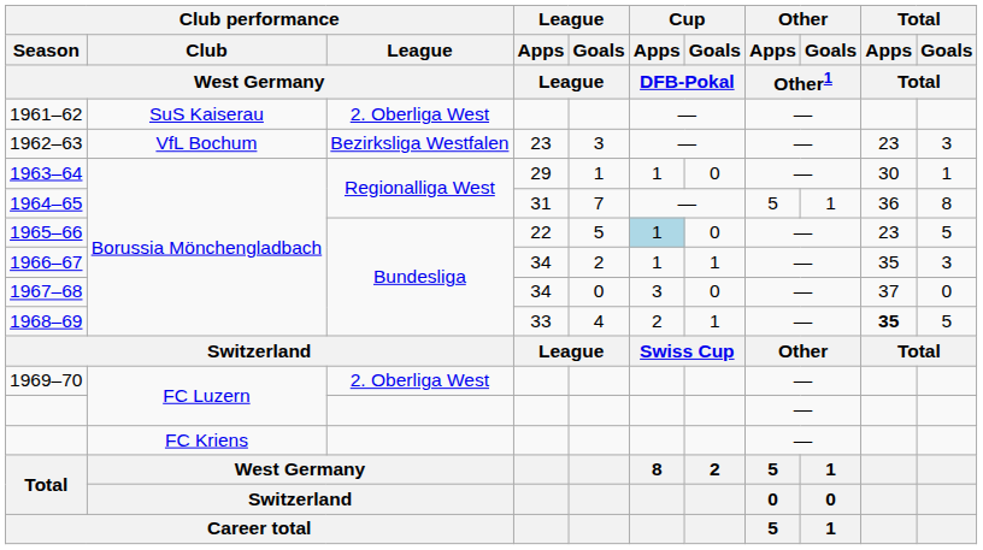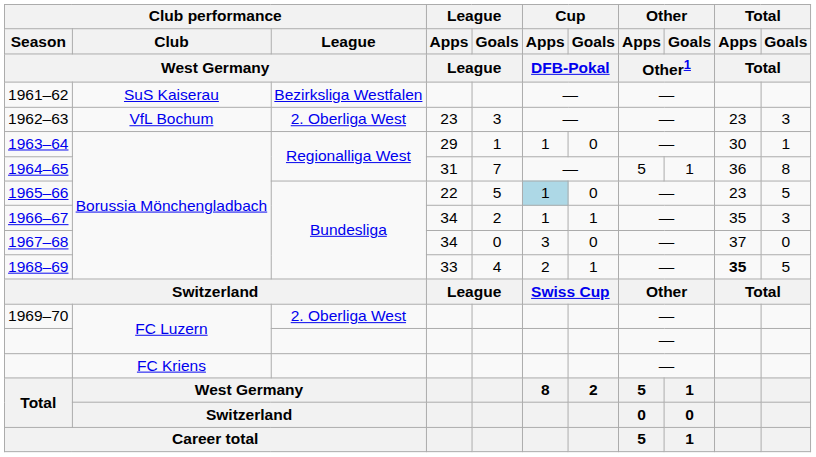 <table class="wikitable" style="text-align:center">
 <tr>
 <th colspan=3>Club performance</th>
 <th colspan=2>League</th>
 <th colspan=2>Cup</th>
 <th colspan=2>Other</th>
 <th colspan=2>Total</th>
 </tr>
 <tr>
 <th>Season</th>
 <th>Club</th>
 <th>League</th>
 <th>Apps</th>
 <th>Goals</th>
 <th>Apps</th>
 <th>Goals</th>
 <th>Apps</th>
 <th>Goals</th>
 <th>Apps</th>
 <th>Goals</th>
 </tr>
 <tr>
 <th colspan=3>West Germany</th>
 <th colspan=2>League</th>
 <th colspan=2><a href='#'>DFB-Pokal</a></th>
 <th colspan=2>Other<sup><a href='#'>1</a></sup></th>
 <th colspan=2>Total</th>
 </tr>
 <tr>
 <td>1961–62</td>
 <td><a href='#'>SuS Kaiserau</a></td>
-<td><a href='#'>2. Oberliga West</a></td>
+<td><a href='#'>Bezirksliga Westfalen</a></td>
 <td></td>
 <td></td>
 <td colspan="2">—</td>
 <td colspan="2">—</td>
 <td></td>
 <td></td>
 </tr>
 <tr>
 <td>1962–63</td>
 <td><a href='#'>VfL Bochum</a></td>
-<td><a href='#'>Bezirksliga Westfalen</a></td>
+<td><a href='#'>2. Oberliga West</a></td>
 <td>23</td>
 <td>3</td>
 <td colspan="2">—</td>
 <td colspan="2">—</td>
 <td>23</td>
 <td>3</td>
 </tr>
 <tr>
 <td><a href='#'>1963–64</a></td>
 <td rowspan="6"><a href='#'>Borussia Mönchengladbach</a></td>
 <td rowspan="2"><a href='#'>Regionalliga West</a></td>
 <td>29</td>
 <td>1</td>
 <td>1</td>
 <td>0</td>
 <td colspan="2">—</td>
 <td>30</td>
 <td>1</td>
 </tr>
 <tr>
 <td><a href='#'>1964–65</a></td>
 <td>31</td>
 <td>7</td>
 <td colspan="2">—</td>
 <td>5</td>
 <td>1</td>
 <td>36</td>
 <td>8</td>
 </tr>
 <tr>
 <td><a href='#'>1965–66</a></td>
 <td rowspan="4"><a href='#'>Bundesliga</a></td>
 <td>22</td>
 <td>5</td>
 <td style="background: lightblue;">1</td>
 <td>0</td>
 <td colspan="2">—</td>
 <td>23</td>
 <td>5</td>
 </tr>
 <tr>
 <td><a href='#'>1966–67</a></td>
 <td>34</td>
 <td>2</td>
 <td>1</td>
 <td>1</td>
 <td colspan="2">—</td>
 <td>35</td>
 <td>3</td>
 </tr>
 <tr>
 <td><a href='#'>1967–68</a></td>
 <td>34</td>
 <td>0</td>
 <td>3</td>
 <td>0</td>
 <td colspan="2">—</td>
 <td>37</td>
 <td>0</td>
 </tr>
 <tr>
 <td><a href='#'>1968–69</a></td>
 <td>33</td>
 <td>4</td>
 <td>2</td>
 <td>1</td>
 <td colspan="2">—</td>
 <td><strong>35</strong></td>
 <td>5</td>
 </tr>
 <tr>
 <th colspan=3>Switzerland</th>
 <th colspan=2>League</th>
 <th colspan=2><a href='#'>Swiss Cup</a></th>
 <th colspan=2>Other</th>
 <th colspan=2>Total</th>
 </tr>
 <tr>
 <td>1969–70</td>
 <td rowspan="2"><a href='#'>FC Luzern</a></td>
 <td><a href='#'>2. Oberliga West</a></td>
 <td></td>
 <td></td>
 <td></td>
 <td></td>
 <td colspan="2">—</td>
 <td></td>
 <td></td>
 </tr>
 <tr>
 <td></td>
 <td></td>
 <td></td>
 <td></td>
 <td></td>
 <td></td>
 <td colspan="2">—</td>
 <td></td>
 <td></td>
 </tr>
 <tr>
 <td></td>
 <td><a href='#'>FC Kriens</a></td>
 <td></td>
 <td></td>
 <td></td>
 <td></td>
 <td></td>
 <td colspan="2">—</td>
 <td></td>
 <td></td>
 </tr>
 <tr>
 <th rowspan=2>Total</th>
 <th colspan=2>West Germany</th>
 <th></th>
 <th></th>
 <th>8</th>
 <th>2</th>
 <th>5</th>
 <th>1</th>
 <th></th>
 <th></th>
 </tr>
 <tr>
 <th colspan=2>Switzerland</th>
 <th></th>
 <th></th>
 <th></th>
 <th></th>
 <th>0</th>
 <th>0</th>
 <th></th>
 <th></th>
 </tr>
 <tr>
 <th colspan=3>Career total</th>
 <th></th>
 <th></th>
 <th></th>
 <th></th>
 <th>5</th>
 <th>1</th>
 <th></th>
 <th></th>
 </tr>
 </table>
